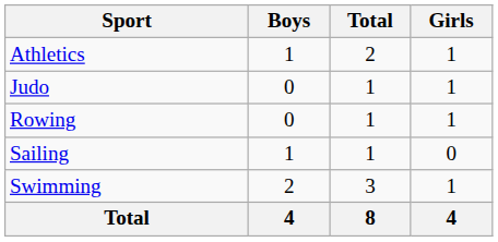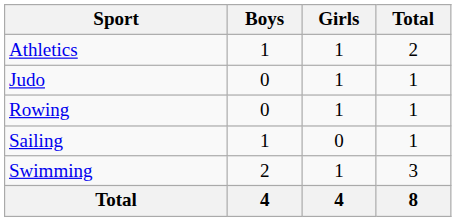 <table class="wikitable sortable" style="text-align:center;">
 <tr>
 <th width=180>Sport</th>
 <th width=55>Boys</th>
+<th width=55>Girls</th>
 <th width=55>Total</th>
-<th width=55>Girls</th>
 </tr>
 <tr>
 <td align=left><a href='#'>Athletics</a></td>
 <td>1</td>
+<td>1</td>
 <td>2</td>
-<td>1</td>
 </tr>
 <tr>
 <td align=left><a href='#'>Judo</a></td>
 <td>0</td>
 <td>1</td>
 <td>1</td>
 </tr>
 <tr>
 <td align=left><a href='#'>Rowing</a></td>
 <td>0</td>
 <td>1</td>
 <td>1</td>
 </tr>
 <tr>
 <td align=left><a href='#'>Sailing</a></td>
 <td>1</td>
+<td>0</td>
 <td>1</td>
-<td>0</td>
 </tr>
 <tr>
 <td align=left><a href='#'>Swimming</a></td>
 <td>2</td>
+<td>1</td>
 <td>3</td>
-<td>1</td>
 </tr>
 <tr>
 <th>Total</th>
 <th>4</th>
+<th>4</th>
 <th>8</th>
-<th>4</th>
 </tr>
 </table>
